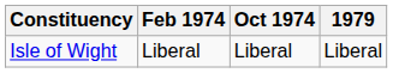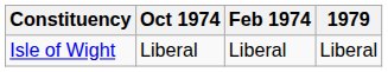 <table class="wikitable">
 <tr>
 <th>Constituency</th>
+<th>Oct 1974</th>
 <th>Feb 1974</th>
-<th>Oct 1974</th>
 <th>1979</th>
 </tr>
 <tr>
 <td><a href='#'>Isle of Wight</a></td>
 <td bgcolor=>Liberal</td>
 <td bgcolor=>Liberal</td>
 <td bgcolor=>Liberal</td>
 </tr>
 </table>
